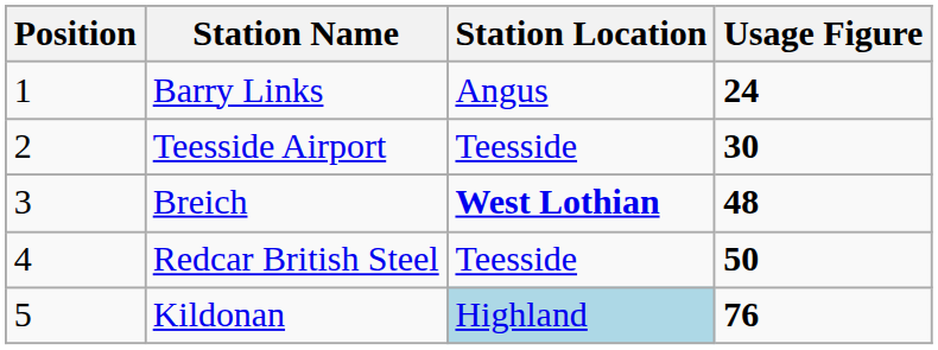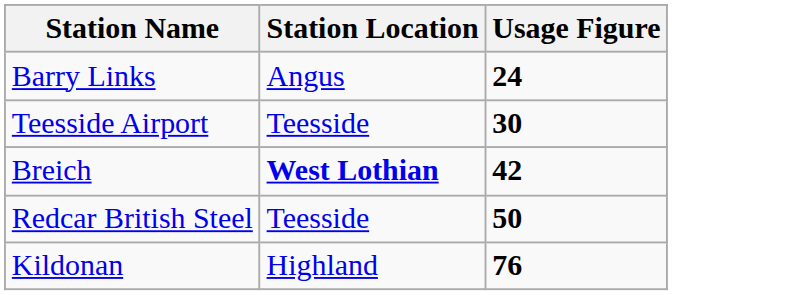 <table class="wikitable mw-collapsible">
 <tr>
-<th>Position</th>
 <th>Station Name</th>
 <th>Station Location</th>
 <th>Usage Figure</th>
 </tr>
 <tr>
-<td>1</td>
 <td><a href='#'>Barry Links</a></td>
 <td><a href='#'>Angus</a></td>
 <td><strong>24</strong></td>
 </tr>
 <tr>
-<td>2</td>
 <td><a href='#'>Teesside Airport</a></td>
 <td><a href='#'>Teesside</a></td>
 <td><strong>30</strong></td>
 </tr>
 <tr>
-<td>3</td>
 <td><a href='#'>Breich</a></td>
 <td><strong><a href='#'>West Lothian</a></strong></td>
-<td><strong>48</strong></td>
+<td><strong>42</strong></td>
 </tr>
 <tr>
-<td>4</td>
 <td><a href='#'>Redcar British Steel</a></td>
 <td><a href='#'>Teesside</a></td>
 <td><strong>50</strong></td>
 </tr>
 <tr>
-<td>5</td>
 <td><a href='#'>Kildonan</a></td>
-<td style="background: lightblue;"><a href='#'>Highland</a></td>
+<td><a href='#'>Highland</a></td>
 <td><strong>76</strong></td>
 </tr>
 </table>
